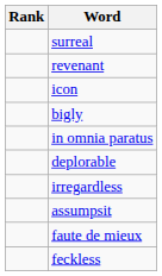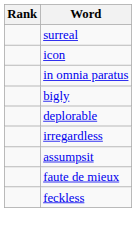 <table class="wikitable">
 <tr>
 <th>Rank</th>
 <th>Word</th>
 </tr>
 <tr>
 <td></td>
 <td><a href='#'>surreal</a></td>
 </tr>
 <tr>
 <td></td>
-<td><a href='#'>revenant</a></td>
-</tr>
-<tr>
-<td></td>
 <td><a href='#'>icon</a></td>
 </tr>
 <tr>
 <td></td>
-<td><a href='#'>bigly</a></td>
+<td><a href='#'>in omnia paratus</a></td>
 </tr>
 <tr>
 <td></td>
-<td><a href='#'>in omnia paratus</a></td>
+<td><a href='#'>bigly</a></td>
 </tr>
 <tr>
 <td></td>
 <td><a href='#'>deplorable</a></td>
 </tr>
 <tr>
 <td></td>
 <td><a href='#'>irregardless</a></td>
 </tr>
 <tr>
 <td></td>
 <td><a href='#'>assumpsit</a></td>
 </tr>
 <tr>
 <td></td>
 <td><a href='#'>faute de mieux</a></td>
 </tr>
 <tr>
 <td></td>
 <td><a href='#'>feckless</a></td>
 </tr>
 </table>
